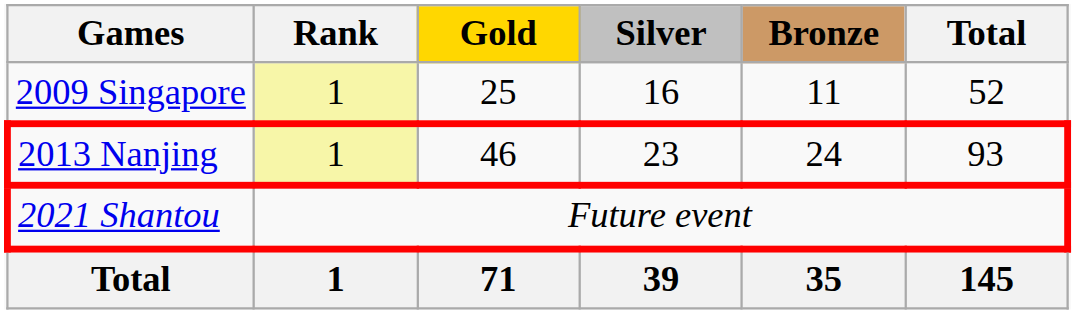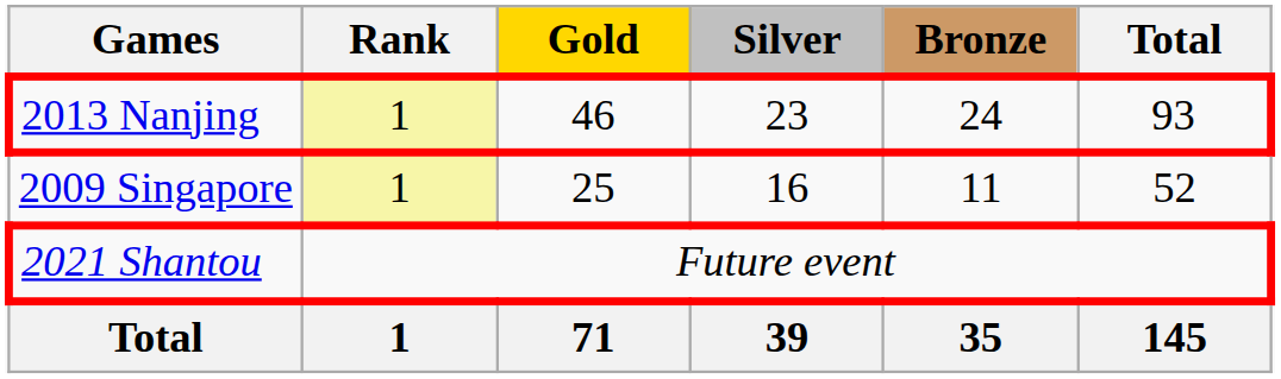 <table class="wikitable sortable" style="margin-top:0em; text-align:center; font-size:100%;">
 <tr>
 <th>Games</th>
 <th style="width:4em;">Rank</th>
 <th style="background:gold; width:4em;"><strong>Gold</strong></th>
 <th style="background:silver; width:4em;"><strong>Silver</strong></th>
 <th style="background:#cc9966; width:4em;"><strong>Bronze</strong></th>
 <th style="width:4em;">Total</th>
 </tr>
+<tr style="border: 3px solid red">
+<td align=left><a href='#'>2013 Nanjing</a></td>
+<td bgcolor=f7f6a8>1</td>
+<td>46</td>
+<td>23</td>
+<td>24</td>
+<td>93</td>
+</tr>
 <tr>
 <td align=left><a href='#'>2009 Singapore</a></td>
 <td bgcolor=f7f6a8>1</td>
 <td>25</td>
 <td>16</td>
 <td>11</td>
 <td>52</td>
-</tr>
-<tr style="border: 3px solid red">
-<td align=left><a href='#'>2013 Nanjing</a></td>
-<td bgcolor=f7f6a8>1</td>
-<td>46</td>
-<td>23</td>
-<td>24</td>
-<td>93</td>
 </tr>
 <tr style="border: 3px solid red">
 <td align=left><em><a href='#'>2021 Shantou</a></em></td>
 <td colspan=5><em>Future event</em></td>
 </tr>
 <tr>
 <th>Total</th>
 <th>1</th>
 <th>71</th>
 <th>39</th>
 <th>35</th>
 <th>145</th>
 </tr>
 </table>
